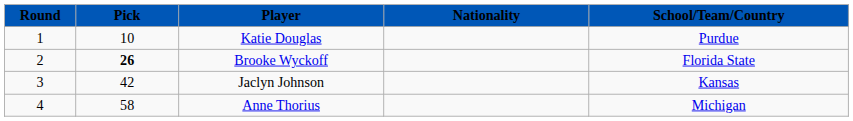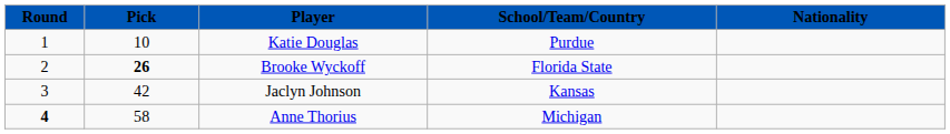 <table class="wikitable" style="text-align:center; width:60em">
 <tr>
 <th style="background: #0057B7" width="2%"><span>Round</span></th>
 <th style="background: #0057B7" width="5%"><span>Pick</span></th>
 <th style="background: #0057B7" width="10%"><span>Player</span></th>
+<th style="background: #0057B7" width="10%"><span>School/Team/Country</span></th>
 <th style="background: #0057B7" width="10%"><span>Nationality</span></th>
-<th style="background: #0057B7" width="10%"><span>School/Team/Country</span></th>
 </tr>
 <tr>
 <td>1</td>
 <td>10</td>
 <td><a href='#'>Katie Douglas</a></td>
+<td><a href='#'>Purdue</a></td>
 <td></td>
-<td><a href='#'>Purdue</a></td>
 </tr>
 <tr>
 <td>2</td>
 <td><strong>26</strong></td>
 <td><a href='#'>Brooke Wyckoff</a></td>
+<td><a href='#'>Florida State</a></td>
 <td></td>
-<td><a href='#'>Florida State</a></td>
 </tr>
 <tr>
 <td>3</td>
 <td>42</td>
 <td>Jaclyn Johnson</td>
+<td><a href='#'>Kansas</a></td>
 <td></td>
-<td><a href='#'>Kansas</a></td>
 </tr>
 <tr>
-<td>4</td>
+<td><strong>4</strong></td>
 <td>58</td>
 <td><a href='#'>Anne Thorius</a></td>
+<td><a href='#'>Michigan</a></td>
 <td></td>
-<td><a href='#'>Michigan</a></td>
 </tr>
 </table>
